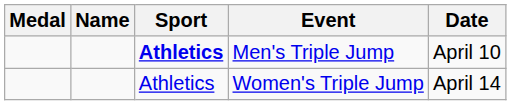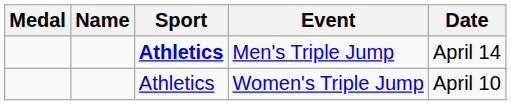 <table class="wikitable sortable">
 <tr>
 <th>Medal</th>
 <th>Name</th>
 <th>Sport</th>
 <th>Event</th>
 <th>Date</th>
 </tr>
 <tr>
 <td></td>
 <td></td>
 <td><strong><a href='#'>Athletics</a></strong></td>
 <td><a href='#'>Men's Triple Jump</a></td>
-<td>April 10</td>
+<td>April 14</td>
 </tr>
 <tr>
 <td></td>
 <td></td>
 <td><a href='#'>Athletics</a></td>
 <td><a href='#'>Women's Triple Jump</a></td>
-<td>April 14</td>
+<td>April 10</td>
 </tr>
 </table>
